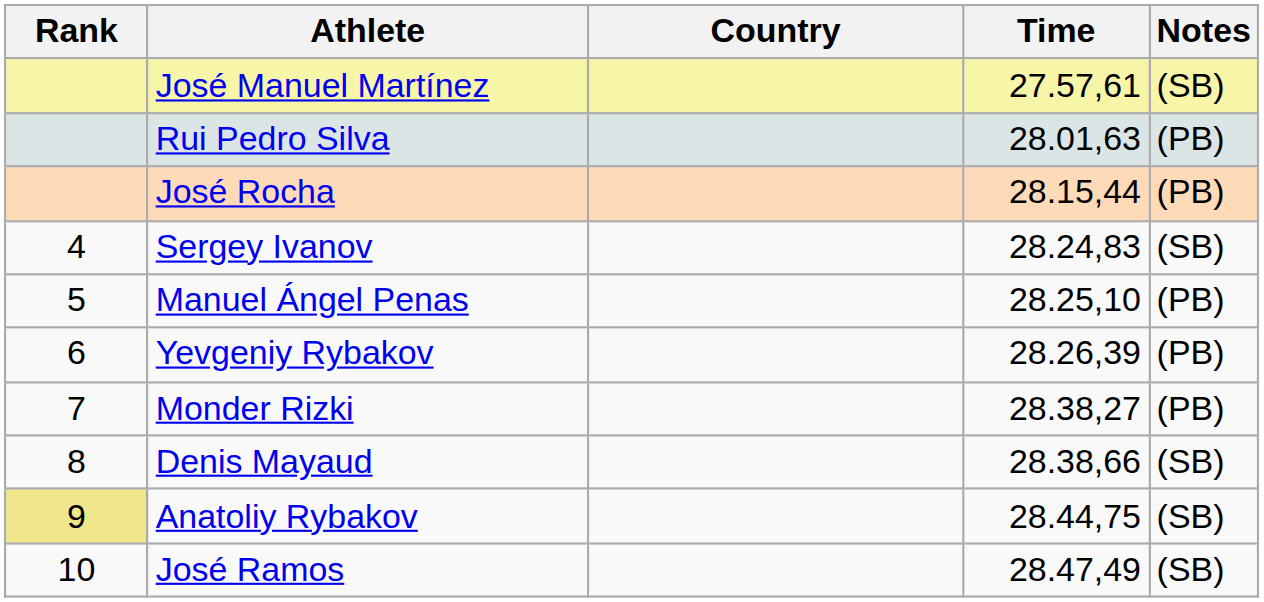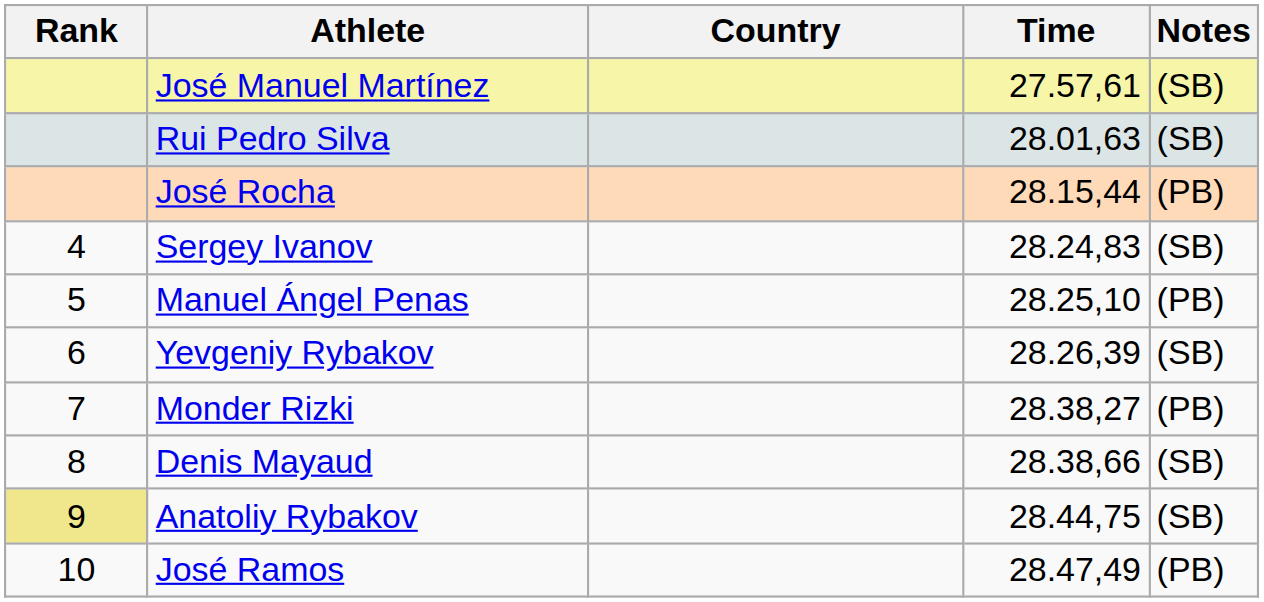 <table class="wikitable">
 <tr>
 <th width = 60>Rank</th>
 <th width = 200>Athlete</th>
 <th width = 170>Country</th>
 <th width = 80>Time</th>
 <th>Notes</th>
 </tr>
 <tr bgcolor="#F7F6A8">
 <td align=center></td>
 <td><a href='#'>José Manuel Martínez</a></td>
 <td></td>
 <td align="right">27.57,61</td>
 <td>(SB)</td>
 </tr>
 <tr bgcolor="#DCE5E5">
 <td align=center></td>
 <td><a href='#'>Rui Pedro Silva</a></td>
 <td></td>
 <td align="right">28.01,63</td>
-<td>(PB)</td>
+<td>(SB)</td>
 </tr>
 <tr bgcolor="#FFDAB9">
 <td align=center></td>
 <td><a href='#'>José Rocha</a></td>
 <td></td>
 <td align="right">28.15,44</td>
 <td>(PB)</td>
 </tr>
 <tr>
 <td align=center>4</td>
 <td><a href='#'>Sergey Ivanov</a></td>
 <td></td>
 <td align="right">28.24,83</td>
 <td>(SB)</td>
 </tr>
 <tr>
 <td align=center>5</td>
 <td><a href='#'>Manuel Ángel Penas</a></td>
 <td></td>
 <td align="right">28.25,10</td>
 <td>(PB)</td>
 </tr>
 <tr>
 <td align=center>6</td>
 <td><a href='#'>Yevgeniy Rybakov</a></td>
 <td></td>
 <td align="right">28.26,39</td>
-<td>(PB)</td>
+<td>(SB)</td>
 </tr>
 <tr>
 <td align=center>7</td>
 <td><a href='#'>Monder Rizki</a></td>
 <td></td>
 <td align="right">28.38,27</td>
 <td>(PB)</td>
 </tr>
 <tr>
 <td align=center>8</td>
 <td><a href='#'>Denis Mayaud</a></td>
 <td></td>
 <td align="right">28.38,66</td>
 <td>(SB)</td>
 </tr>
 <tr>
 <td align=center style="background: khaki;">9</td>
 <td><a href='#'>Anatoliy Rybakov</a></td>
 <td></td>
 <td align="right">28.44,75</td>
 <td>(SB)</td>
 </tr>
 <tr>
 <td align=center>10</td>
 <td><a href='#'>José Ramos</a></td>
 <td></td>
 <td align="right">28.47,49</td>
-<td>(SB)</td>
+<td>(PB)</td>
 </tr>
 </table>
